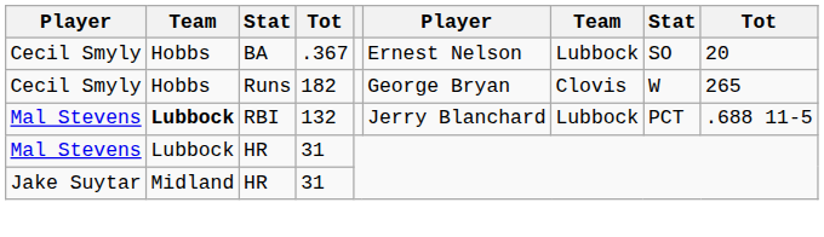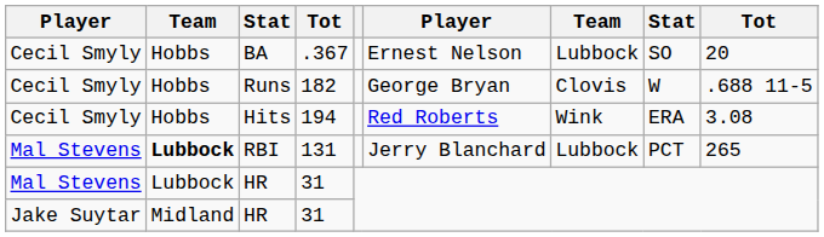 <table class="wikitable">
 <tr>
 <th>Player</th>
 <th>Team</th>
 <th>Stat</th>
 <th>Tot</th>
 <th></th>
 <th>Player</th>
 <th>Team</th>
 <th>Stat</th>
 <th>Tot</th>
 </tr>
 <tr>
 <td>Cecil Smyly</td>
 <td>Hobbs</td>
 <td>BA</td>
 <td>.367</td>
 <td></td>
 <td>Ernest Nelson</td>
 <td>Lubbock</td>
 <td>SO</td>
 <td>20</td>
 </tr>
 <tr>
 <td>Cecil Smyly</td>
 <td>Hobbs</td>
 <td>Runs</td>
 <td>182</td>
 <td></td>
 <td>George Bryan</td>
 <td>Clovis</td>
 <td>W</td>
-<td>265</td>
+<td>.688 11-5</td>
+</tr>
+<tr>
+<td>Cecil Smyly</td>
+<td>Hobbs</td>
+<td>Hits</td>
+<td>194</td>
+<td></td>
+<td><a href='#'>Red Roberts</a></td>
+<td>Wink</td>
+<td>ERA</td>
+<td>3.08</td>
 </tr>
 <tr>
 <td><a href='#'>Mal Stevens</a></td>
 <td><strong>Lubbock</strong></td>
 <td>RBI</td>
-<td>132</td>
+<td>131</td>
 <td></td>
 <td>Jerry Blanchard</td>
 <td>Lubbock</td>
 <td>PCT</td>
-<td>.688 11-5</td>
+<td>265</td>
 </tr>
 <tr>
 <td><a href='#'>Mal Stevens</a></td>
 <td>Lubbock</td>
 <td>HR</td>
 <td>31</td>
 </tr>
 <tr>
 <td>Jake Suytar</td>
 <td>Midland</td>
 <td>HR</td>
 <td>31</td>
 </tr>
 </table>
